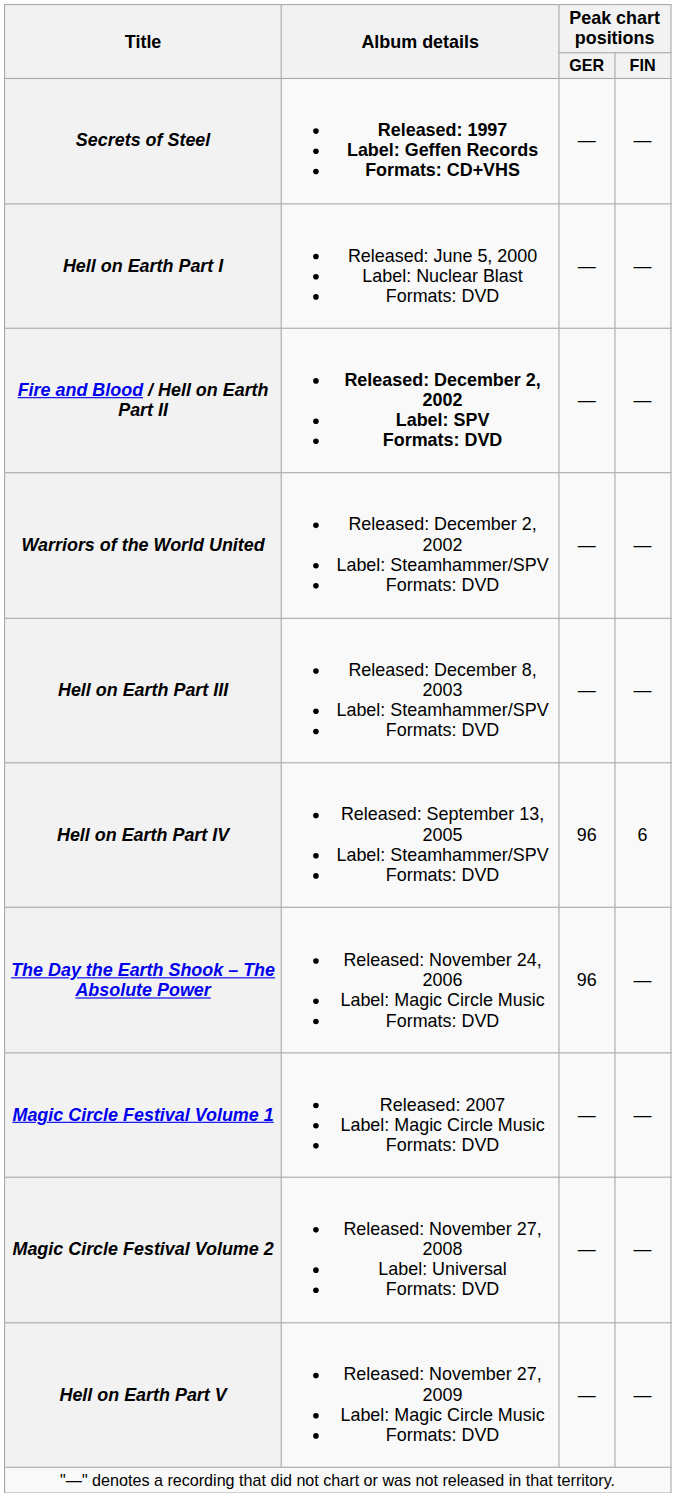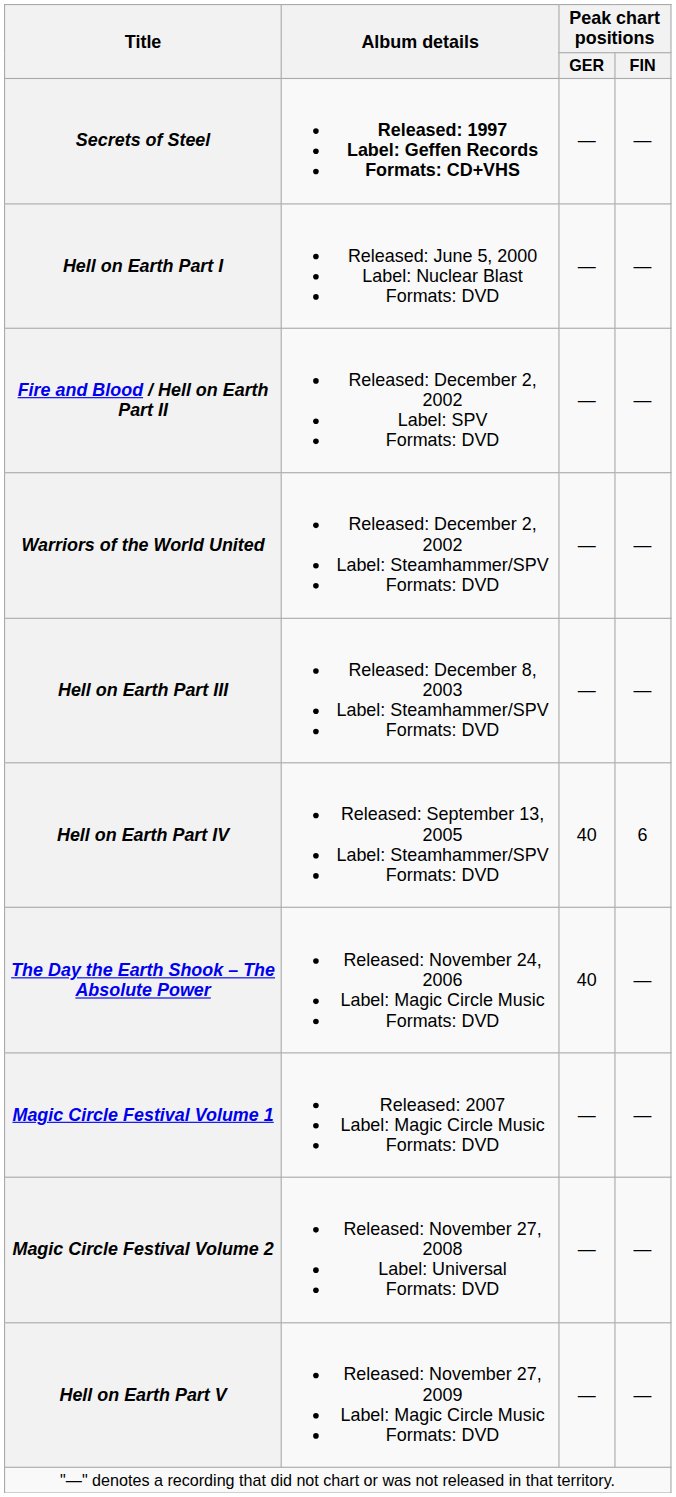 <table class="wikitable plainrowheaders" style="text-align:center;">
 <tr>
 <th scope="col" rowspan="2" style="width:15em;">Title</th>
 <th scope="col" rowspan="2" style="width:15em;">Album details</th>
 <th scope="col" colspan="2">Peak chart positions</th>
 </tr>
 <tr>
 <th scope="col" style="width:3em;font-size:90%;">GER<br></th>
 <th scope="col" style="width:3em;font-size:90%;">FIN<br></th>
 </tr>
 <tr>
 <th scope="row"><em>Secrets of Steel</em></th>
 <td><strong><br><ul><li>Released: 1997</li><li>Label: Geffen Records</li><li>Formats: CD+VHS</li></ul></strong></td>
 <td>—</td>
 <td>—</td>
 </tr>
 <tr>
 <th scope="row"><em>Hell on Earth Part I</em></th>
 <td><br><ul><li>Released: June 5, 2000 </li><li>Label: Nuclear Blast</li><li>Formats: DVD</li></ul></td>
 <td>—</td>
 <td>—</td>
 </tr>
 <tr>
 <th scope="row"><em><a href='#'>Fire and Blood</a> / Hell on Earth Part II</em></th>
-<td><strong><br><ul><li>Released: December 2, 2002 </li><li>Label: SPV</li><li>Formats: DVD</li></ul></strong></td>
+<td><br><ul><li>Released: December 2, 2002 </li><li>Label: SPV</li><li>Formats: DVD</li></ul></td>
 <td>—</td>
 <td>—</td>
 </tr>
 <tr>
 <th scope="row"><em>Warriors of the World United</em></th>
 <td><br><ul><li>Released: December 2, 2002</li><li>Label: Steamhammer/SPV</li><li>Formats: DVD</li></ul></td>
 <td>—</td>
 <td>—</td>
 </tr>
 <tr>
 <th scope="row"><em>Hell on Earth Part III</em></th>
 <td><br><ul><li>Released: December 8, 2003 </li><li>Label: Steamhammer/SPV</li><li>Formats: DVD</li></ul></td>
 <td>—</td>
 <td>—</td>
 </tr>
 <tr>
 <th scope="row"><em>Hell on Earth Part IV</em></th>
 <td><br><ul><li>Released: September 13, 2005</li><li>Label: Steamhammer/SPV</li><li>Formats: DVD</li></ul></td>
-<td>96</td>
+<td>40</td>
 <td>6</td>
 </tr>
 <tr>
 <th scope="row"><em><a href='#'>The Day the Earth Shook – The Absolute Power</a></em></th>
 <td><br><ul><li>Released: November 24, 2006</li><li>Label: Magic Circle Music</li><li>Formats: DVD</li></ul></td>
-<td>96</td>
+<td>40</td>
 <td>—</td>
 </tr>
 <tr>
 <th scope="row"><em><a href='#'>Magic Circle Festival Volume 1</a></em></th>
 <td><br><ul><li>Released: 2007</li><li>Label: Magic Circle Music</li><li>Formats: DVD</li></ul></td>
 <td>—</td>
 <td>—</td>
 </tr>
 <tr>
 <th scope="row"><em>Magic Circle Festival Volume 2</em></th>
 <td><br><ul><li>Released: November 27, 2008</li><li>Label: Universal</li><li>Formats: DVD</li></ul></td>
 <td>—</td>
 <td>—</td>
 </tr>
 <tr>
 <th scope="row"><em> Hell on Earth Part V</em></th>
 <td><br><ul><li>Released: November 27, 2009 </li><li>Label: Magic Circle Music</li><li>Formats: DVD</li></ul></td>
 <td>—</td>
 <td>—</td>
 </tr>
 <tr>
 <td colspan="25" style="font-size:90%">"—" denotes a recording that did not chart or was not released in that territory.</td>
 </tr>
 </table>
